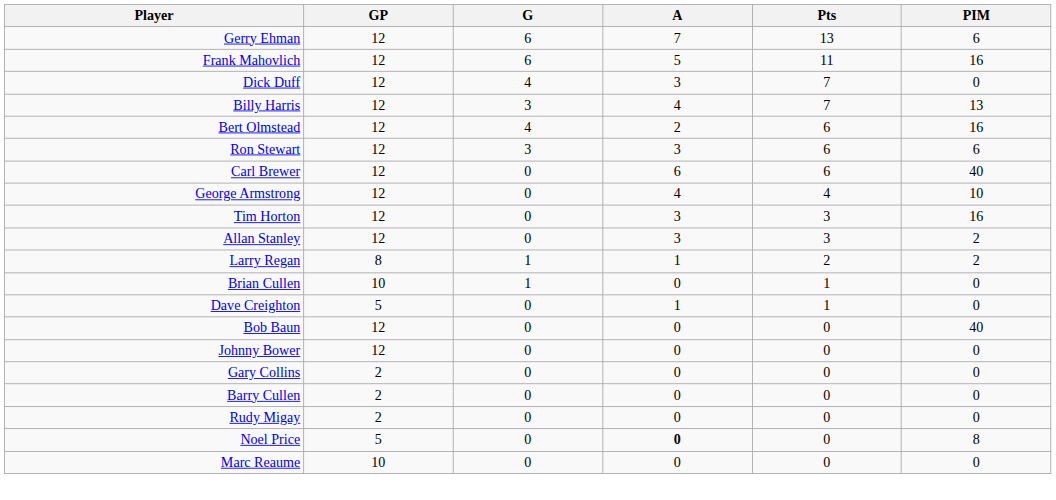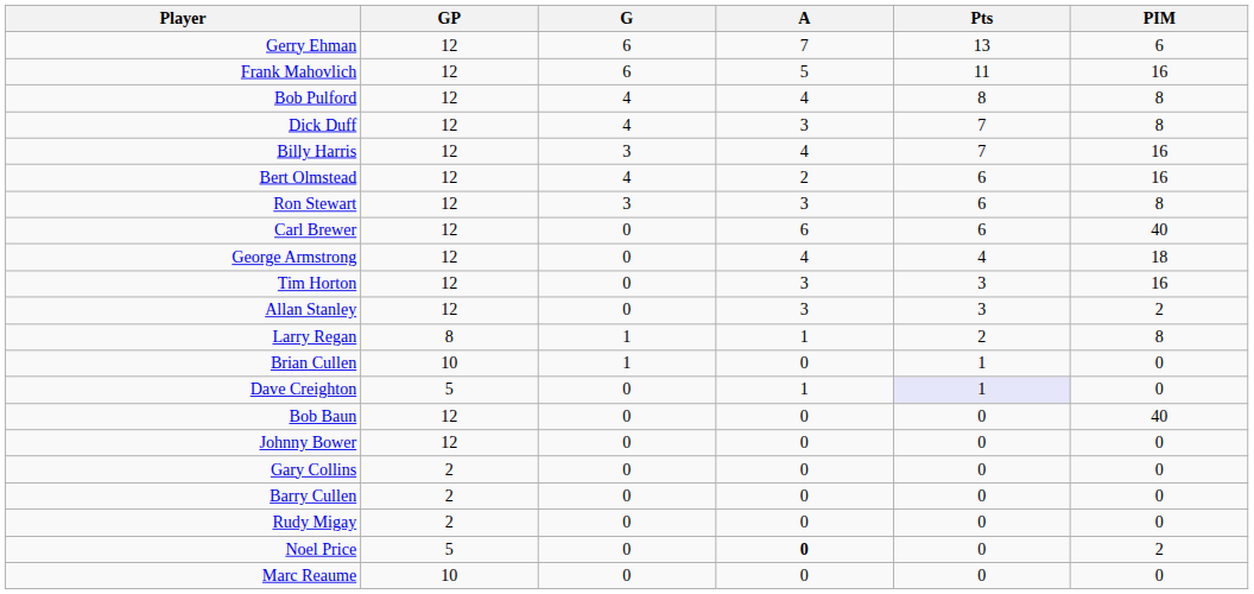 <table class="wikitable sortable" width="60%">
 <tr ALIGN="center">
 <th bgcolor="#DDDDFF" width="10%">Player</th>
 <th bgcolor="#DDDDFF" width="5%">GP</th>
 <th bgcolor="#DDDDFF" width="5%">G</th>
 <th bgcolor="#DDDDFF" width="5%">A</th>
 <th bgcolor="#DDDDFF" width="5%">Pts</th>
 <th bgcolor="#DDDDFF" width="5%">PIM</th>
 </tr>
 <tr align="center">
 <td align="right"><a href='#'>Gerry Ehman</a></td>
 <td>12</td>
 <td>6</td>
 <td>7</td>
 <td>13</td>
 <td>6</td>
 </tr>
 <tr align="center">
 <td align="right"><a href='#'>Frank Mahovlich</a></td>
 <td>12</td>
 <td>6</td>
 <td>5</td>
 <td>11</td>
 <td>16</td>
 </tr>
 <tr align="center">
+<td align="right"><a href='#'>Bob Pulford</a></td>
+<td>12</td>
+<td>4</td>
+<td>4</td>
+<td>8</td>
+<td>8</td>
+</tr>
+<tr align="center">
 <td align="right"><a href='#'>Dick Duff</a></td>
 <td>12</td>
 <td>4</td>
 <td>3</td>
 <td>7</td>
-<td>0</td>
+<td>8</td>
 </tr>
 <tr align="center">
 <td align="right"><a href='#'>Billy Harris</a></td>
 <td>12</td>
 <td>3</td>
 <td>4</td>
 <td>7</td>
-<td>13</td>
+<td>16</td>
 </tr>
 <tr align="center">
 <td align="right"><a href='#'>Bert Olmstead</a></td>
 <td>12</td>
 <td>4</td>
 <td>2</td>
 <td>6</td>
 <td>16</td>
 </tr>
 <tr align="center">
 <td align="right"><a href='#'>Ron Stewart</a></td>
 <td>12</td>
 <td>3</td>
 <td>3</td>
 <td>6</td>
-<td>6</td>
+<td>8</td>
 </tr>
 <tr align="center">
 <td align="right"><a href='#'>Carl Brewer</a></td>
 <td>12</td>
 <td>0</td>
 <td>6</td>
 <td>6</td>
 <td>40</td>
 </tr>
 <tr align="center">
 <td align="right"><a href='#'>George Armstrong</a></td>
 <td>12</td>
 <td>0</td>
 <td>4</td>
 <td>4</td>
-<td>10</td>
+<td>18</td>
 </tr>
 <tr align="center">
 <td align="right"><a href='#'>Tim Horton</a></td>
 <td>12</td>
 <td>0</td>
 <td>3</td>
 <td>3</td>
 <td>16</td>
 </tr>
 <tr align="center">
 <td align="right"><a href='#'>Allan Stanley</a></td>
 <td>12</td>
 <td>0</td>
 <td>3</td>
 <td>3</td>
 <td>2</td>
 </tr>
 <tr align="center">
 <td align="right"><a href='#'>Larry Regan</a></td>
 <td>8</td>
 <td>1</td>
 <td>1</td>
 <td>2</td>
-<td>2</td>
+<td>8</td>
 </tr>
 <tr align="center">
 <td align="right"><a href='#'>Brian Cullen</a></td>
 <td>10</td>
 <td>1</td>
 <td>0</td>
 <td>1</td>
 <td>0</td>
 </tr>
 <tr align="center">
 <td align="right"><a href='#'>Dave Creighton</a></td>
 <td>5</td>
 <td>0</td>
 <td>1</td>
-<td>1</td>
+<td style="background: lavender;">1</td>
 <td>0</td>
 </tr>
 <tr align="center">
 <td align="right"><a href='#'>Bob Baun</a></td>
 <td>12</td>
 <td>0</td>
 <td>0</td>
 <td>0</td>
 <td>40</td>
 </tr>
 <tr align="center">
 <td align="right"><a href='#'>Johnny Bower</a></td>
 <td>12</td>
 <td>0</td>
 <td>0</td>
 <td>0</td>
 <td>0</td>
 </tr>
 <tr align="center">
 <td align="right"><a href='#'>Gary Collins</a></td>
 <td>2</td>
 <td>0</td>
 <td>0</td>
 <td>0</td>
 <td>0</td>
 </tr>
 <tr align="center">
 <td align="right"><a href='#'>Barry Cullen</a></td>
 <td>2</td>
 <td>0</td>
 <td>0</td>
 <td>0</td>
 <td>0</td>
 </tr>
 <tr align="center">
 <td align="right"><a href='#'>Rudy Migay</a></td>
 <td>2</td>
 <td>0</td>
 <td>0</td>
 <td>0</td>
 <td>0</td>
 </tr>
 <tr align="center">
 <td align="right"><a href='#'>Noel Price</a></td>
 <td>5</td>
 <td>0</td>
 <td><strong>0</strong></td>
 <td>0</td>
-<td>8</td>
+<td>2</td>
 </tr>
 <tr align="center">
 <td align="right"><a href='#'>Marc Reaume</a></td>
 <td>10</td>
 <td>0</td>
 <td>0</td>
 <td>0</td>
 <td>0</td>
 </tr>
 </table>
